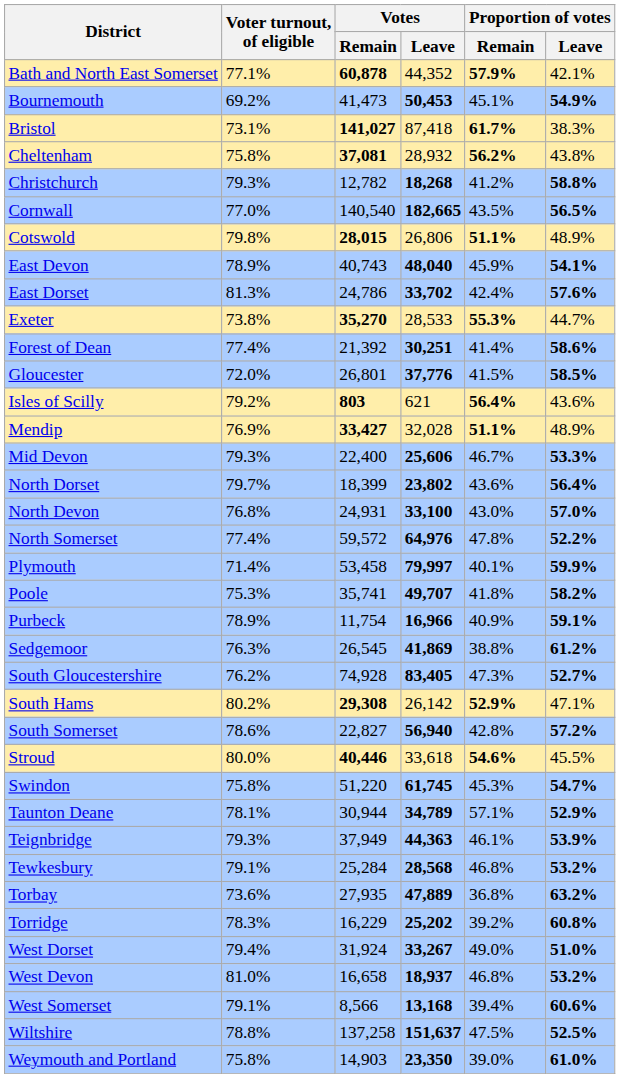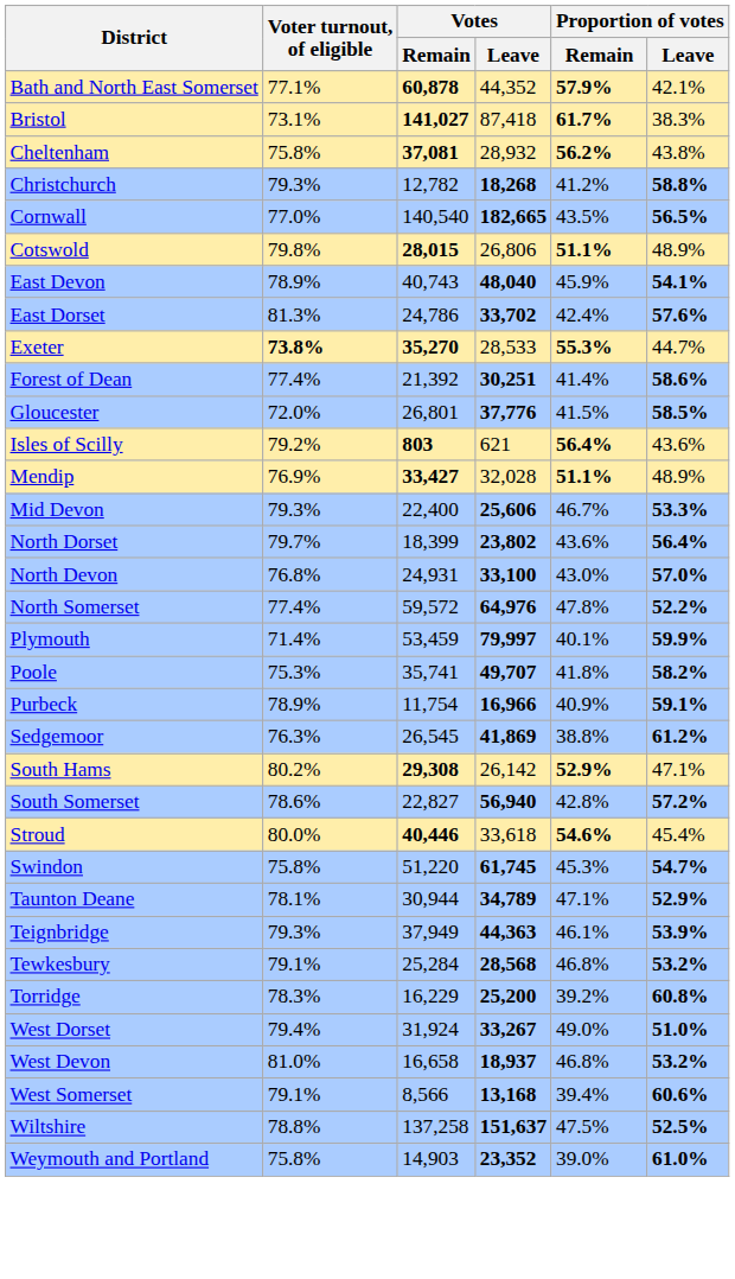 <table class="wikitable sortable">
 <tr>
 <th rowspan=2>District</th>
 <th rowspan=2>Voter turnout,<br>of eligible</th>
 <th colspan=2>Votes</th>
 <th colspan=2>Proportion of votes</th>
 </tr>
 <tr>
 <th>Remain</th>
 <th>Leave</th>
 <th>Remain</th>
 <th>Leave</th>
 </tr>
 <tr style="background:#fea;">
 <td><a href='#'>Bath and North East Somerset</a></td>
 <td>77.1%</td>
 <td><strong>60,878</strong></td>
 <td>44,352</td>
 <td><strong>57.9%</strong></td>
 <td>42.1%</td>
-</tr>
-<tr style="background:#acf;">
-<td><a href='#'>Bournemouth</a></td>
-<td>69.2%</td>
-<td>41,473</td>
-<td><strong>50,453</strong></td>
-<td>45.1%</td>
-<td><strong>54.9%</strong></td>
 </tr>
 <tr style="background:#fea;">
 <td><a href='#'>Bristol</a></td>
 <td>73.1%</td>
 <td><strong>141,027</strong></td>
 <td>87,418</td>
 <td><strong>61.7%</strong></td>
 <td>38.3%</td>
 </tr>
 <tr style="background:#fea;">
 <td><a href='#'>Cheltenham</a></td>
 <td>75.8%</td>
 <td><strong>37,081</strong></td>
 <td>28,932</td>
 <td><strong>56.2%</strong></td>
 <td>43.8%</td>
 </tr>
 <tr style="background:#acf;">
 <td><a href='#'>Christchurch</a></td>
 <td>79.3%</td>
 <td>12,782</td>
 <td><strong>18,268</strong></td>
 <td>41.2%</td>
 <td><strong>58.8%</strong></td>
 </tr>
 <tr style="background:#acf;">
 <td><a href='#'>Cornwall</a></td>
 <td>77.0%</td>
 <td>140,540</td>
 <td><strong>182,665</strong></td>
 <td>43.5%</td>
 <td><strong>56.5%</strong></td>
 </tr>
 <tr style="background:#fea;">
 <td><a href='#'>Cotswold</a></td>
 <td>79.8%</td>
 <td><strong>28,015</strong></td>
 <td>26,806</td>
 <td><strong>51.1%</strong></td>
 <td>48.9%</td>
 </tr>
 <tr style="background:#acf;">
 <td><a href='#'>East Devon</a></td>
 <td>78.9%</td>
 <td>40,743</td>
 <td><strong>48,040</strong></td>
 <td>45.9%</td>
 <td><strong>54.1%</strong></td>
 </tr>
 <tr style="background:#acf;">
 <td><a href='#'>East Dorset</a></td>
 <td>81.3%</td>
 <td>24,786</td>
 <td><strong>33,702</strong></td>
 <td>42.4%</td>
 <td><strong>57.6%</strong></td>
 </tr>
 <tr style="background:#fea;">
 <td><a href='#'>Exeter</a></td>
-<td>73.8%</td>
+<td><strong>73.8%</strong></td>
 <td><strong>35,270</strong></td>
 <td>28,533</td>
 <td><strong>55.3%</strong></td>
 <td>44.7%</td>
 </tr>
 <tr style="background:#acf;">
 <td><a href='#'>Forest of Dean</a></td>
 <td>77.4%</td>
 <td>21,392</td>
 <td><strong>30,251</strong></td>
 <td>41.4%</td>
 <td><strong>58.6%</strong></td>
 </tr>
 <tr style="background:#acf;">
 <td><a href='#'>Gloucester</a></td>
 <td>72.0%</td>
 <td>26,801</td>
 <td><strong>37,776</strong></td>
 <td>41.5%</td>
 <td><strong>58.5%</strong></td>
 </tr>
 <tr style="background:#fea;">
 <td><a href='#'>Isles of Scilly</a></td>
 <td>79.2%</td>
 <td><strong>803</strong></td>
 <td>621</td>
 <td><strong>56.4%</strong></td>
 <td>43.6%</td>
 </tr>
 <tr style="background:#fea;">
 <td><a href='#'>Mendip</a></td>
 <td>76.9%</td>
 <td><strong>33,427</strong></td>
 <td>32,028</td>
 <td><strong>51.1%</strong></td>
 <td>48.9%</td>
 </tr>
 <tr style="background:#acf;">
 <td><a href='#'>Mid Devon</a></td>
 <td>79.3%</td>
 <td>22,400</td>
 <td><strong>25,606</strong></td>
 <td>46.7%</td>
 <td><strong>53.3%</strong></td>
 </tr>
 <tr style="background:#acf;">
 <td><a href='#'>North Dorset</a></td>
 <td>79.7%</td>
 <td>18,399</td>
 <td><strong>23,802</strong></td>
 <td>43.6%</td>
 <td><strong>56.4%</strong></td>
 </tr>
 <tr style="background:#acf;">
 <td><a href='#'>North Devon</a></td>
 <td>76.8%</td>
 <td>24,931</td>
 <td><strong>33,100</strong></td>
 <td>43.0%</td>
 <td><strong>57.0%</strong></td>
 </tr>
 <tr style="background:#acf;">
 <td><a href='#'>North Somerset</a></td>
 <td>77.4%</td>
 <td>59,572</td>
 <td><strong>64,976</strong></td>
 <td>47.8%</td>
 <td><strong>52.2%</strong></td>
 </tr>
 <tr style="background:#acf;">
 <td><a href='#'>Plymouth</a></td>
 <td>71.4%</td>
-<td>53,458</td>
+<td>53,459</td>
 <td><strong>79,997</strong></td>
 <td>40.1%</td>
 <td><strong>59.9%</strong></td>
 </tr>
 <tr style="background:#acf;">
 <td><a href='#'>Poole</a></td>
 <td>75.3%</td>
 <td>35,741</td>
 <td><strong>49,707</strong></td>
 <td>41.8%</td>
 <td><strong>58.2%</strong></td>
 </tr>
 <tr style="background:#acf;">
 <td><a href='#'>Purbeck</a></td>
 <td>78.9%</td>
 <td>11,754</td>
 <td><strong>16,966</strong></td>
 <td>40.9%</td>
 <td><strong>59.1%</strong></td>
 </tr>
 <tr style="background:#acf;">
 <td><a href='#'>Sedgemoor</a></td>
 <td>76.3%</td>
 <td>26,545</td>
 <td><strong>41,869</strong></td>
 <td>38.8%</td>
 <td><strong>61.2%</strong></td>
 </tr>
-<tr style="background:#acf;">
-<td><a href='#'>South Gloucestershire</a></td>
-<td>76.2%</td>
-<td>74,928</td>
-<td><strong>83,405</strong></td>
-<td>47.3%</td>
-<td><strong>52.7%</strong></td>
-</tr>
 <tr style="background:#fea;">
 <td><a href='#'>South Hams</a></td>
 <td>80.2%</td>
 <td><strong>29,308</strong></td>
 <td>26,142</td>
 <td><strong>52.9%</strong></td>
 <td>47.1%</td>
 </tr>
 <tr style="background:#acf;">
 <td><a href='#'>South Somerset</a></td>
 <td>78.6%</td>
 <td>22,827</td>
 <td><strong>56,940</strong></td>
 <td>42.8%</td>
 <td><strong>57.2%</strong></td>
 </tr>
 <tr style="background:#fea;">
 <td><a href='#'>Stroud</a></td>
 <td>80.0%</td>
 <td><strong>40,446</strong></td>
 <td>33,618</td>
 <td><strong>54.6%</strong></td>
-<td>45.5%</td>
+<td>45.4%</td>
 </tr>
 <tr style="background:#acf;">
 <td><a href='#'>Swindon</a></td>
 <td>75.8%</td>
 <td>51,220</td>
 <td><strong>61,745</strong></td>
 <td>45.3%</td>
 <td><strong>54.7%</strong></td>
 </tr>
 <tr style="background:#acf;">
 <td><a href='#'>Taunton Deane</a></td>
 <td>78.1%</td>
 <td>30,944</td>
 <td><strong>34,789</strong></td>
-<td>57.1%</td>
+<td>47.1%</td>
 <td><strong>52.9%</strong></td>
 </tr>
 <tr style="background:#acf;">
 <td><a href='#'>Teignbridge</a></td>
 <td>79.3%</td>
 <td>37,949</td>
 <td><strong>44,363</strong></td>
 <td>46.1%</td>
 <td><strong>53.9%</strong></td>
 </tr>
 <tr style="background:#acf;">
 <td><a href='#'>Tewkesbury</a></td>
 <td>79.1%</td>
 <td>25,284</td>
 <td><strong>28,568</strong></td>
 <td>46.8%</td>
 <td><strong>53.2%</strong></td>
 </tr>
 <tr style="background:#acf;">
-<td><a href='#'>Torbay</a></td>
-<td>73.6%</td>
-<td>27,935</td>
-<td><strong>47,889</strong></td>
-<td>36.8%</td>
-<td><strong>63.2%</strong></td>
-</tr>
-<tr style="background:#acf;">
 <td><a href='#'>Torridge</a></td>
 <td>78.3%</td>
 <td>16,229</td>
-<td><strong>25,202</strong></td>
+<td><strong>25,200</strong></td>
 <td>39.2%</td>
 <td><strong>60.8%</strong></td>
 </tr>
 <tr style="background:#acf;">
 <td><a href='#'>West Dorset</a></td>
 <td>79.4%</td>
 <td>31,924</td>
 <td><strong>33,267</strong></td>
 <td>49.0%</td>
 <td><strong>51.0%</strong></td>
 </tr>
 <tr style="background:#acf;">
 <td><a href='#'>West Devon</a></td>
 <td>81.0%</td>
 <td>16,658</td>
 <td><strong>18,937</strong></td>
 <td>46.8%</td>
 <td><strong>53.2%</strong></td>
 </tr>
 <tr style="background:#acf;">
 <td><a href='#'>West Somerset</a></td>
 <td>79.1%</td>
 <td>8,566</td>
 <td><strong>13,168</strong></td>
 <td>39.4%</td>
 <td><strong>60.6%</strong></td>
 </tr>
 <tr style="background:#acf;">
 <td><a href='#'>Wiltshire</a></td>
 <td>78.8%</td>
 <td>137,258</td>
 <td><strong>151,637</strong></td>
 <td>47.5%</td>
 <td><strong>52.5%</strong></td>
 </tr>
 <tr style="background:#acf;">
 <td><a href='#'>Weymouth and Portland</a></td>
 <td>75.8%</td>
 <td>14,903</td>
-<td><strong>23,350</strong></td>
+<td><strong>23,352</strong></td>
 <td>39.0%</td>
 <td><strong>61.0%</strong></td>
 </tr>
 </table>
